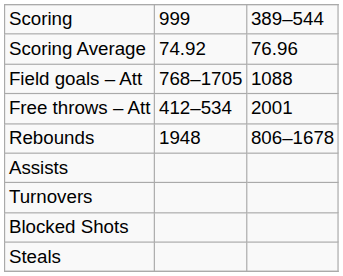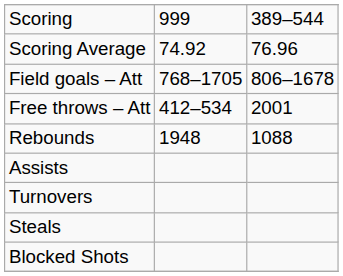 <table class="wikitable">
 <tr>
 </tr>
 <tr>
 <td>Scoring</td>
 <td>999</td>
 <td>389–544</td>
 </tr>
 <tr>
 <td>Scoring Average</td>
 <td>74.92</td>
 <td>76.96</td>
 </tr>
 <tr>
 <td>Field goals – Att</td>
 <td>768–1705</td>
-<td>1088</td>
+<td>806–1678</td>
 </tr>
 <tr>
 <td>Free throws – Att</td>
 <td>412–534</td>
 <td>2001</td>
 </tr>
 <tr>
 <td>Rebounds</td>
 <td>1948</td>
-<td>806–1678</td>
+<td>1088</td>
 </tr>
 <tr>
 <td>Assists</td>
 <td></td>
 <td></td>
 </tr>
 <tr>
 <td>Turnovers</td>
 <td></td>
 <td></td>
 </tr>
 <tr>
-<td>Blocked Shots</td>
+<td>Steals</td>
 <td></td>
 <td></td>
 </tr>
 <tr>
-<td>Steals</td>
+<td>Blocked Shots</td>
 <td></td>
 <td></td>
 </tr>
 <tr>
 </tr>
 </table>
